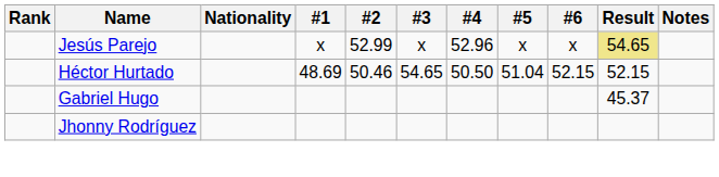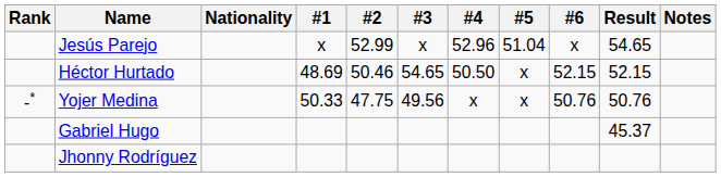 <table class="wikitable sortable" style="text-align:center">
 <tr>
 <th>Rank</th>
 <th>Name</th>
 <th>Nationality</th>
 <th>#1</th>
 <th>#2</th>
 <th>#3</th>
 <th>#4</th>
 <th>#5</th>
 <th>#6</th>
 <th>Result</th>
 <th>Notes</th>
 </tr>
 <tr>
 <td></td>
 <td align=left><a href='#'>Jesús Parejo</a></td>
 <td align=left></td>
 <td>x</td>
 <td>52.99</td>
 <td>x</td>
 <td>52.96</td>
+<td>51.04</td>
 <td>x</td>
-<td>x</td>
-<td style="background: khaki;">54.65</td>
+<td>54.65</td>
 <td></td>
 </tr>
 <tr>
 <td></td>
 <td align=left><a href='#'>Héctor Hurtado</a></td>
 <td align=left></td>
 <td>48.69</td>
 <td>50.46</td>
 <td>54.65</td>
 <td>50.50</td>
-<td>51.04</td>
+<td>x</td>
 <td>52.15</td>
 <td>52.15</td>
+<td></td>
+</tr>
+<tr>
+<td>-<sup>*</sup></td>
+<td align=left><a href='#'>Yojer Medina</a></td>
+<td align=left></td>
+<td>50.33</td>
+<td>47.75</td>
+<td>49.56</td>
+<td>x</td>
+<td>x</td>
+<td>50.76</td>
+<td>50.76</td>
 <td></td>
 </tr>
 <tr>
 <td></td>
 <td align=left><a href='#'>Gabriel Hugo</a></td>
 <td align=left></td>
 <td></td>
 <td></td>
 <td></td>
 <td></td>
 <td></td>
 <td></td>
 <td>45.37</td>
 <td></td>
 </tr>
 <tr>
 <td></td>
 <td align=left><a href='#'>Jhonny Rodríguez</a></td>
 <td align=left></td>
 <td></td>
 <td></td>
 <td></td>
 <td></td>
 <td></td>
 <td></td>
 <td></td>
 <td></td>
 </tr>
 </table>
